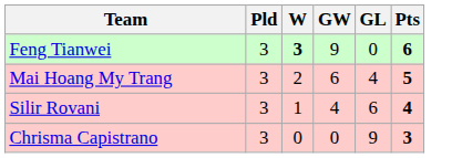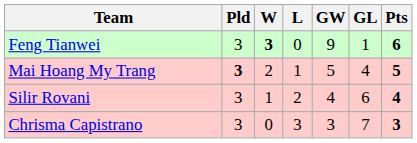 <table class="wikitable" style="text-align:center">
 <tr>
 <th width=200>Team</th>
 <th width=20>Pld</th>
 <th width=20>W</th>
+<th width=20>L</th>
 <th width=20>GW</th>
 <th width=20>GL</th>
 <th width=20>Pts</th>
 </tr>
 <tr bgcolor="ccffcc">
 <td style="text-align:left;"> <a href='#'>Feng Tianwei</a></td>
 <td>3</td>
 <td><strong>3</strong></td>
+<td>0</td>
 <td>9</td>
-<td>0</td>
+<td>1</td>
 <td><strong>6</strong></td>
 </tr>
 <tr bgcolor="ffcccc">
 <td style="text-align:left;"> <a href='#'>Mai Hoang My Trang</a></td>
-<td>3</td>
+<td><strong>3</strong></td>
 <td>2</td>
-<td>6</td>
+<td>1</td>
+<td>5</td>
 <td>4</td>
 <td><strong>5</strong></td>
 </tr>
 <tr bgcolor="ffcccc">
 <td style="text-align:left;"> <a href='#'>Silir Rovani</a></td>
 <td>3</td>
 <td>1</td>
+<td>2</td>
 <td>4</td>
 <td>6</td>
 <td><strong>4</strong></td>
 </tr>
 <tr bgcolor="ffcccc">
 <td style="text-align:left;"> <a href='#'>Chrisma Capistrano</a></td>
 <td>3</td>
 <td>0</td>
-<td>0</td>
-<td>9</td>
+<td>3</td>
+<td>3</td>
+<td>7</td>
 <td><strong>3</strong></td>
 </tr>
 </table>
